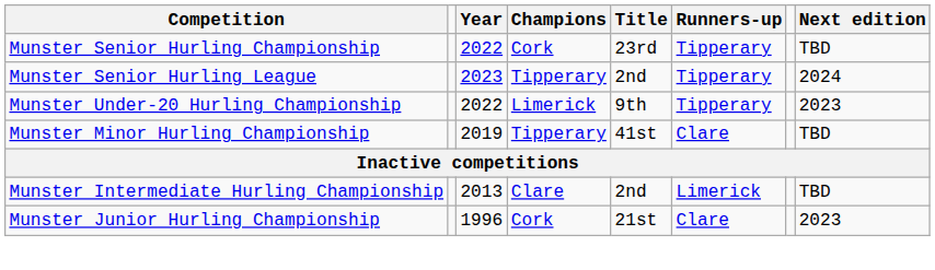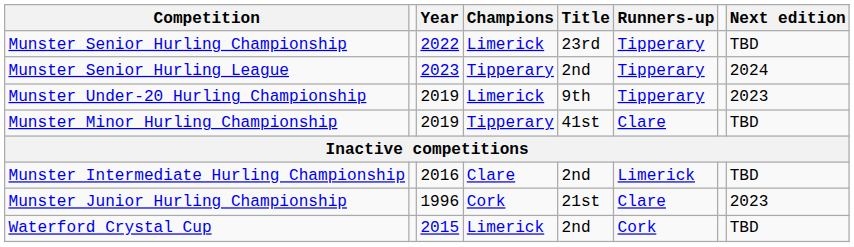 <table class="wikitable sortable">
 <tr>
 <th>Competition</th>
 <td></td>
 <th>Year</th>
 <th>Champions</th>
 <th>Title</th>
 <th>Runners-up</th>
 <td></td>
 <th>Next edition</th>
 </tr>
 <tr>
 <td><a href='#'>Munster Senior Hurling Championship</a></td>
 <td></td>
 <td><a href='#'>2022</a></td>
-<td> <a href='#'>Cork</a></td>
+<td> <a href='#'>Limerick</a></td>
 <td>23rd</td>
 <td> <a href='#'>Tipperary</a></td>
 <td></td>
 <td>TBD</td>
 </tr>
 <tr>
 <td><a href='#'>Munster Senior Hurling League</a></td>
 <td></td>
 <td><a href='#'>2023</a></td>
 <td> <a href='#'>Tipperary</a></td>
 <td>2nd</td>
 <td> <a href='#'>Tipperary</a></td>
 <td></td>
 <td>2024</td>
 </tr>
 <tr>
 <td><a href='#'>Munster Under-20 Hurling Championship</a></td>
 <td></td>
-<td>2022</td>
+<td>2019</td>
 <td> <a href='#'>Limerick</a></td>
 <td>9th</td>
 <td> <a href='#'>Tipperary</a></td>
 <td></td>
 <td>2023</td>
 </tr>
 <tr>
 <td><a href='#'>Munster Minor Hurling Championship</a></td>
 <td></td>
 <td>2019</td>
 <td> <a href='#'>Tipperary</a></td>
 <td>41st</td>
 <td> <a href='#'>Clare</a></td>
 <td></td>
 <td>TBD</td>
 </tr>
 <tr>
 <th colspan="8">Inactive competitions</th>
 </tr>
 <tr>
 <td><a href='#'>Munster Intermediate Hurling Championship</a></td>
 <td></td>
-<td>2013</td>
+<td>2016</td>
 <td> <a href='#'>Clare</a></td>
 <td>2nd</td>
 <td> <a href='#'>Limerick</a></td>
 <td></td>
 <td>TBD</td>
 </tr>
 <tr>
 <td><a href='#'>Munster Junior Hurling Championship</a></td>
 <td></td>
 <td>1996</td>
 <td> <a href='#'>Cork</a></td>
 <td>21st</td>
 <td> <a href='#'>Clare</a></td>
 <td></td>
 <td>2023</td>
 </tr>
+<tr>
+<td><a href='#'>Waterford Crystal Cup</a></td>
+<td></td>
+<td><a href='#'>2015</a></td>
+<td> <a href='#'>Limerick</a></td>
+<td>2nd</td>
+<td> <a href='#'>Cork</a></td>
+<td></td>
+<td>TBD</td>
+</tr>
 </table>
